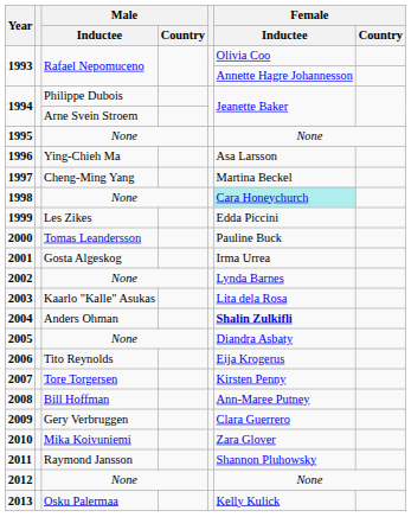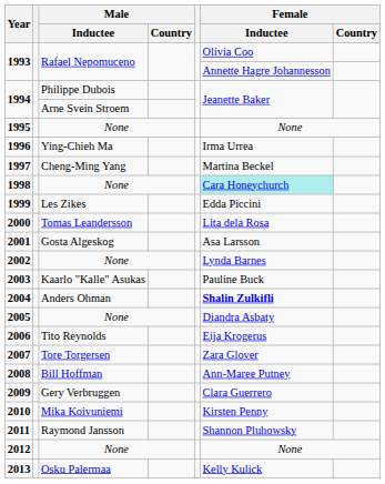 <table class="wikitable" style="text-align: left; font-size:95%;">
 <tr>
 <th rowspan=2>Year</th>
 <th rowspan=2></th>
 <th colspan=2>Male</th>
 <th rowspan=2 bgcolor="white"></th>
 <th colspan=2>Female</th>
 </tr>
 <tr>
 <th>Inductee</th>
 <th>Country</th>
 <th>Inductee</th>
 <th>Country</th>
 </tr>
 <tr>
 <td rowspan=2 align=center><strong>1993</strong></td>
 <td rowspan=2></td>
 <td rowspan=2><a href='#'>Rafael Nepomuceno</a></td>
 <td rowspan=2></td>
 <td rowspan=2></td>
 <td><a href='#'>Olivia Coo</a></td>
 <td></td>
 </tr>
 <tr>
 <td><a href='#'>Annette Hagre Johannesson</a></td>
 <td></td>
 </tr>
 <tr>
 <td rowspan=2 align=center><strong>1994</strong></td>
 <td rowspan=2></td>
 <td>Philippe Dubois</td>
 <td></td>
 <td rowspan=2></td>
 <td rowspan=2><a href='#'>Jeanette Baker</a></td>
 <td rowspan=2></td>
 </tr>
 <tr>
 <td>Arne Svein Stroem</td>
 <td></td>
 </tr>
 <tr>
 <td><strong>1995</strong></td>
 <td></td>
 <td align=center colspan=2><em>None</em></td>
 <td></td>
 <td align=center colspan=2><em>None</em></td>
 </tr>
 <tr>
 <td><strong>1996</strong></td>
 <td></td>
 <td>Ying-Chieh Ma</td>
 <td></td>
 <td></td>
-<td>Asa Larsson</td>
+<td>Irma Urrea</td>
 <td></td>
 </tr>
 <tr>
 <td><strong>1997</strong></td>
 <td></td>
 <td>Cheng-Ming Yang</td>
 <td></td>
 <td></td>
 <td>Martina Beckel</td>
 <td></td>
 </tr>
 <tr>
 <td><strong>1998</strong></td>
 <td></td>
 <td align=center colspan=2><em>None</em></td>
 <td></td>
 <td style="background: paleturquoise;"><a href='#'>Cara Honeychurch</a></td>
 <td></td>
 </tr>
 <tr>
 <td><strong>1999</strong></td>
 <td></td>
 <td>Les Zikes</td>
 <td></td>
 <td></td>
 <td>Edda Piccini</td>
 <td></td>
 </tr>
 <tr>
 <td><strong>2000</strong></td>
 <td></td>
 <td><a href='#'>Tomas Leandersson</a></td>
 <td></td>
 <td></td>
-<td>Pauline Buck</td>
+<td><a href='#'>Lita dela Rosa</a><br></td>
 <td></td>
 </tr>
 <tr>
 <td><strong>2001</strong></td>
 <td></td>
 <td>Gosta Algeskog</td>
 <td></td>
 <td></td>
-<td>Irma Urrea</td>
+<td>Asa Larsson</td>
 <td></td>
 </tr>
 <tr>
 <td><strong>2002</strong></td>
 <td></td>
 <td align=center colspan=2><em>None</em></td>
 <td></td>
 <td><a href='#'>Lynda Barnes</a></td>
 <td></td>
 </tr>
 <tr>
 <td><strong>2003</strong></td>
 <td></td>
 <td>Kaarlo "Kalle" Asukas</td>
 <td></td>
 <td></td>
-<td><a href='#'>Lita dela Rosa</a><br></td>
+<td>Pauline Buck</td>
 <td></td>
 </tr>
 <tr>
 <td><strong>2004</strong></td>
 <td></td>
 <td>Anders Ohman</td>
 <td></td>
 <td></td>
 <td><strong><a href='#'>Shalin Zulkifli</a></strong></td>
 <td></td>
 </tr>
 <tr>
 <td><strong>2005</strong></td>
 <td></td>
 <td align=center colspan=2><em>None</em></td>
 <td></td>
 <td><a href='#'>Diandra Asbaty</a></td>
 <td></td>
 </tr>
 <tr>
 <td><strong>2006</strong></td>
 <td></td>
 <td>Tito Reynolds</td>
 <td></td>
 <td></td>
 <td><a href='#'>Eija Krogerus</a></td>
 <td></td>
 </tr>
 <tr>
 <td><strong>2007</strong></td>
 <td></td>
 <td><a href='#'>Tore Torgersen</a></td>
 <td></td>
 <td></td>
-<td><a href='#'>Kirsten Penny</a></td>
+<td><a href='#'>Zara Glover</a></td>
 <td></td>
 </tr>
 <tr>
 <td><strong>2008</strong></td>
 <td></td>
 <td><a href='#'>Bill Hoffman</a></td>
 <td></td>
 <td></td>
 <td><a href='#'>Ann-Maree Putney</a></td>
 <td></td>
 </tr>
 <tr>
 <td><strong>2009</strong></td>
 <td></td>
 <td>Gery Verbruggen</td>
 <td></td>
 <td></td>
 <td><a href='#'>Clara Guerrero</a></td>
 <td></td>
 </tr>
 <tr>
 <td><strong>2010</strong></td>
 <td></td>
 <td><a href='#'>Mika Koivuniemi</a></td>
 <td></td>
 <td></td>
-<td><a href='#'>Zara Glover</a></td>
+<td><a href='#'>Kirsten Penny</a></td>
 <td></td>
 </tr>
 <tr>
 <td><strong>2011</strong></td>
 <td></td>
 <td>Raymond Jansson</td>
 <td></td>
 <td></td>
 <td><a href='#'>Shannon Pluhowsky</a></td>
 <td></td>
 </tr>
 <tr>
 <td><strong>2012</strong></td>
 <td></td>
 <td align=center colspan=2><em>None</em></td>
 <td></td>
 <td align=center colspan=2><em>None</em></td>
 </tr>
 <tr>
 <td><strong>2013</strong></td>
 <td></td>
 <td><a href='#'>Osku Palermaa</a></td>
 <td></td>
 <td></td>
 <td><a href='#'>Kelly Kulick</a></td>
 <td></td>
 </tr>
 </table>
